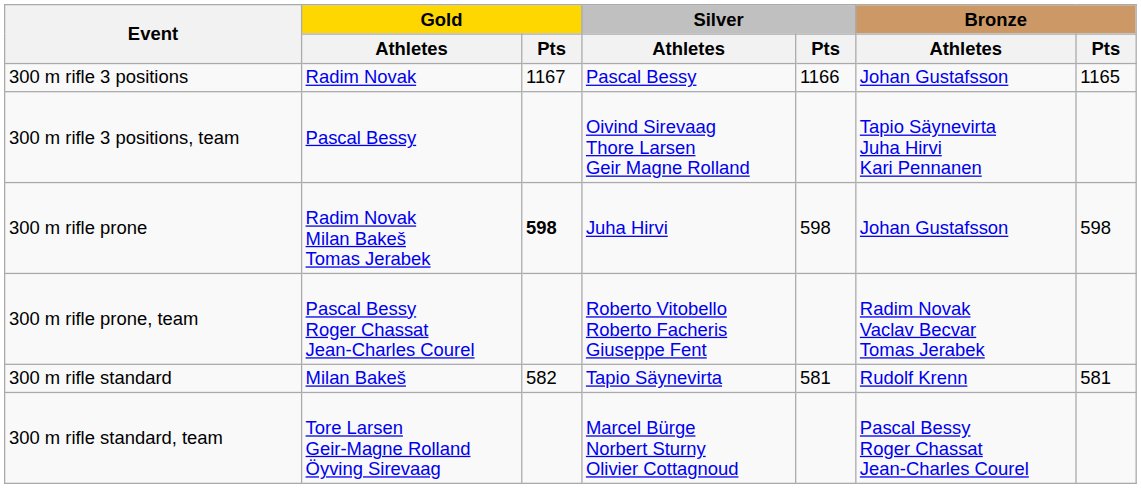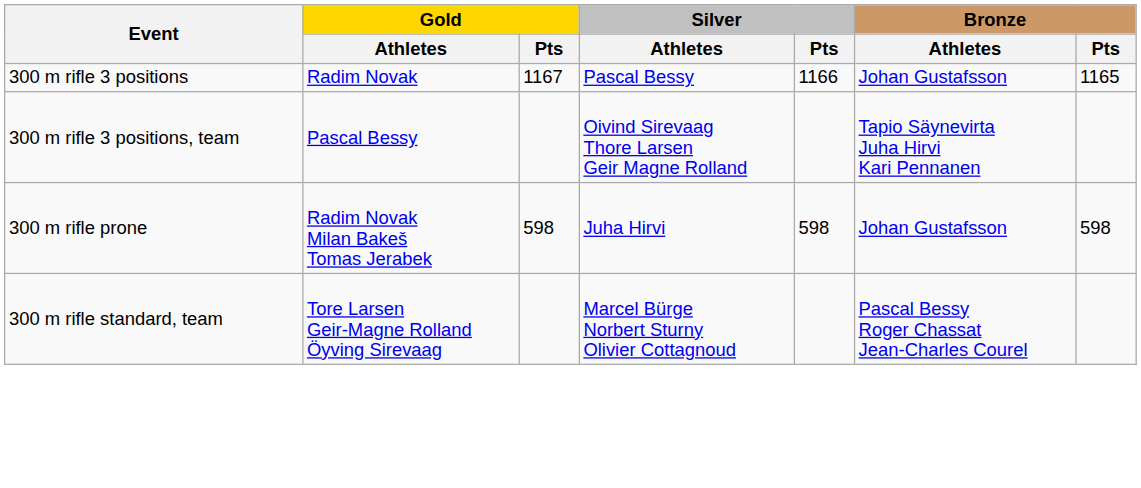 <table class="wikitable" width=70% style="font-size:90%; text-align:left;">
 <tr align=center>
 <th rowspan=2>Event</th>
 <td colspan=2 bgcolor=gold><strong>Gold</strong></td>
 <td colspan=2 bgcolor=silver><strong>Silver</strong></td>
 <td colspan=2 bgcolor=cc9966><strong>Bronze</strong></td>
 </tr>
 <tr>
 <th>Athletes</th>
 <th>Pts</th>
 <th>Athletes</th>
 <th>Pts</th>
 <th>Athletes</th>
 <th>Pts</th>
 </tr>
 <tr>
 <td>300 m rifle 3 positions</td>
 <td> <a href='#'>Radim Novak</a></td>
 <td>1167</td>
 <td> <a href='#'>Pascal Bessy</a></td>
 <td>1166</td>
 <td> <a href='#'>Johan Gustafsson</a></td>
 <td>1165</td>
 </tr>
 <tr>
 <td>300 m rifle 3 positions, team</td>
 <td> <a href='#'>Pascal Bessy</a></td>
 <td></td>
 <td><br><a href='#'>Oivind Sirevaag</a><br><a href='#'>Thore Larsen</a><br><a href='#'>Geir Magne Rolland</a></td>
 <td></td>
 <td><br><a href='#'>Tapio Säynevirta</a><br><a href='#'>Juha Hirvi</a><br><a href='#'>Kari Pennanen</a></td>
 <td></td>
 </tr>
 <tr>
 <td>300 m rifle prone</td>
 <td><br><a href='#'>Radim Novak</a><br><a href='#'>Milan Bakeš</a><br><a href='#'>Tomas Jerabek</a></td>
-<td><strong>598</strong></td>
+<td>598</td>
 <td> <a href='#'>Juha Hirvi</a></td>
 <td>598</td>
 <td> <a href='#'>Johan Gustafsson</a></td>
 <td>598</td>
-</tr>
-<tr>
-<td>300 m rifle prone, team</td>
-<td><br><a href='#'>Pascal Bessy</a><br><a href='#'>Roger Chassat</a><br><a href='#'>Jean-Charles Courel</a></td>
-<td></td>
-<td><br><a href='#'>Roberto Vitobello</a><br><a href='#'>Roberto Facheris</a><br><a href='#'>Giuseppe Fent</a></td>
-<td></td>
-<td><br><a href='#'>Radim Novak</a><br><a href='#'>Vaclav Becvar</a><br><a href='#'>Tomas Jerabek</a></td>
-<td></td>
-</tr>
-<tr>
-<td>300 m rifle standard</td>
-<td> <a href='#'>Milan Bakeš</a></td>
-<td>582</td>
-<td> <a href='#'>Tapio Säynevirta</a></td>
-<td>581</td>
-<td> <a href='#'>Rudolf Krenn</a></td>
-<td>581</td>
 </tr>
 <tr>
 <td>300 m rifle standard, team</td>
 <td><br><a href='#'>Tore Larsen</a><br><a href='#'>Geir-Magne Rolland</a><br><a href='#'>Öyving Sirevaag</a></td>
 <td></td>
 <td><br><a href='#'>Marcel Bürge</a><br><a href='#'>Norbert Sturny</a><br><a href='#'>Olivier Cottagnoud</a></td>
 <td></td>
 <td><br><a href='#'>Pascal Bessy</a><br><a href='#'>Roger Chassat</a><br><a href='#'>Jean-Charles Courel</a></td>
 <td></td>
 </tr>
 </table>
